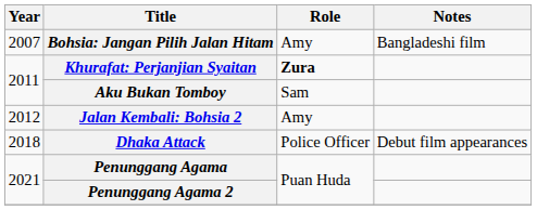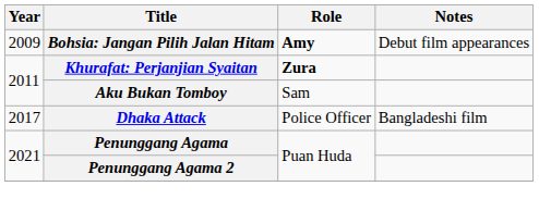 <table class="wikitable">
 <tr>
 <th>Year</th>
 <th>Title</th>
 <th>Role</th>
 <th>Notes</th>
 </tr>
 <tr>
-<td>2007</td>
+<td>2009</td>
 <th><em>Bohsia: Jangan Pilih Jalan Hitam</em></th>
-<td>Amy</td>
-<td>Bangladeshi film</td>
+<td><strong>Amy</strong></td>
+<td>Debut film appearances</td>
 </tr>
 <tr>
 <td rowspan="2">2011</td>
 <th><em><a href='#'>Khurafat: Perjanjian Syaitan</a></em></th>
 <td><strong>Zura</strong></td>
 <td></td>
 </tr>
 <tr>
 <th><em>Aku Bukan Tomboy</em></th>
 <td>Sam</td>
 <td></td>
 </tr>
 <tr>
-<td>2012</td>
-<th><em><a href='#'>Jalan Kembali: Bohsia 2</a></em></th>
-<td>Amy</td>
-<td></td>
-</tr>
-<tr>
-<td>2018</td>
+<td>2017</td>
 <th><em><a href='#'>Dhaka Attack</a></em></th>
 <td>Police Officer</td>
-<td>Debut film appearances</td>
+<td>Bangladeshi film</td>
 </tr>
 <tr>
 <td rowspan="2">2021</td>
 <th><em>Penunggang Agama</em></th>
 <td rowspan="2">Puan Huda</td>
 <td></td>
 </tr>
 <tr>
 <th><em>Penunggang Agama 2</em></th>
 <td></td>
 </tr>
 <tr>
 </tr>
 </table>
